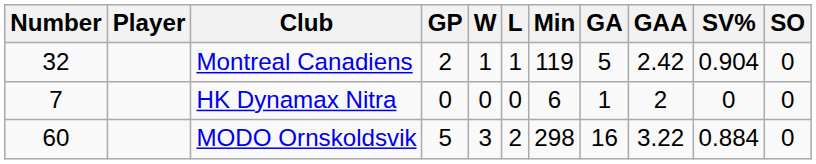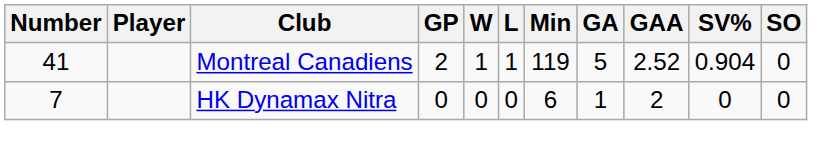 <table class="wikitable sortable" style="text-align:center; padding:4px; border-spacing=0;">
 <tr>
 <th>Number</th>
 <th>Player</th>
 <th>Club</th>
 <th>GP</th>
 <th>W</th>
 <th>L</th>
 <th>Min</th>
 <th>GA</th>
 <th>GAA</th>
 <th>SV%</th>
 <th>SO</th>
 </tr>
 <tr>
-<td>32</td>
+<td>41</td>
 <td align=left></td>
 <td align=left><a href='#'>Montreal Canadiens</a></td>
 <td>2</td>
 <td>1</td>
 <td>1</td>
 <td>119</td>
 <td>5</td>
-<td>2.42</td>
+<td>2.52</td>
 <td>0.904</td>
 <td>0</td>
 </tr>
 <tr>
 <td>7</td>
 <td align=left></td>
 <td align=left><a href='#'>HK Dynamax Nitra</a></td>
 <td>0</td>
 <td>0</td>
 <td>0</td>
 <td>6</td>
 <td>1</td>
 <td>2</td>
 <td>0</td>
 <td>0</td>
 </tr>
-<tr>
-<td>60</td>
-<td align=left></td>
-<td align=left><a href='#'>MODO Ornskoldsvik</a></td>
-<td>5</td>
-<td>3</td>
-<td>2</td>
-<td>298</td>
-<td>16</td>
-<td>3.22</td>
-<td>0.884</td>
-<td>0</td>
-</tr>
 </table>
